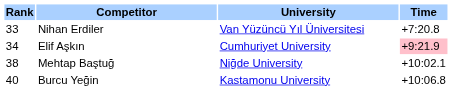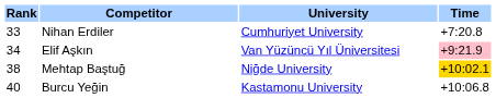 <table border="0" cellspacing="2" cellpadding="2">
 <tr bgcolor=AAD0FF>
 <th width=20>Rank</th>
 <th width=250>Competitor</th>
 <th width=250>University</th>
 <th width=50>Time</th>
 </tr>
 <tr>
 <td>33</td>
 <td>Nihan Erdiler</td>
-<td><a href='#'>Van Yüzüncü Yıl Üniversitesi</a></td>
+<td><a href='#'>Cumhuriyet University</a></td>
 <td>+7:20.8</td>
 </tr>
 <tr>
 <td>34</td>
 <td>Elif Aşkın</td>
-<td><a href='#'>Cumhuriyet University</a></td>
+<td><a href='#'>Van Yüzüncü Yıl Üniversitesi</a></td>
 <td style="background: pink;">+9:21.9</td>
 </tr>
 <tr>
 <td>38</td>
 <td>Mehtap Baştuğ</td>
 <td><a href='#'>Niğde University</a></td>
-<td>+10:02.1</td>
+<td style="background: gold;">+10:02.1</td>
 </tr>
 <tr>
 <td>40</td>
 <td>Burcu Yeğin</td>
 <td><a href='#'>Kastamonu University</a></td>
 <td>+10:06.8</td>
 </tr>
 </table>
